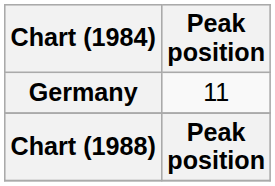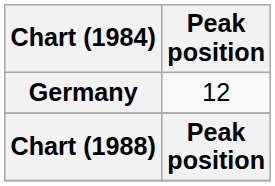 <table class="wikitable sortable plainrowheaders" style="text-align:center">
 <tr>
 <th scope="col">Chart (1984)</th>
 <th scope="col">Peak<br>position</th>
 </tr>
 <tr>
 <th scope="row">Germany</th>
-<td align="center">11</td>
+<td align="center">12</td>
 </tr>
 <tr>
 </tr>
 <tr>
 </tr>
 <tr>
 </tr>
 <tr>
 </tr>
 <tr>
 <th scope="col">Chart (1988)</th>
 <th scope="col">Peak<br>position</th>
 </tr>
 <tr>
 </tr>
 </table>
